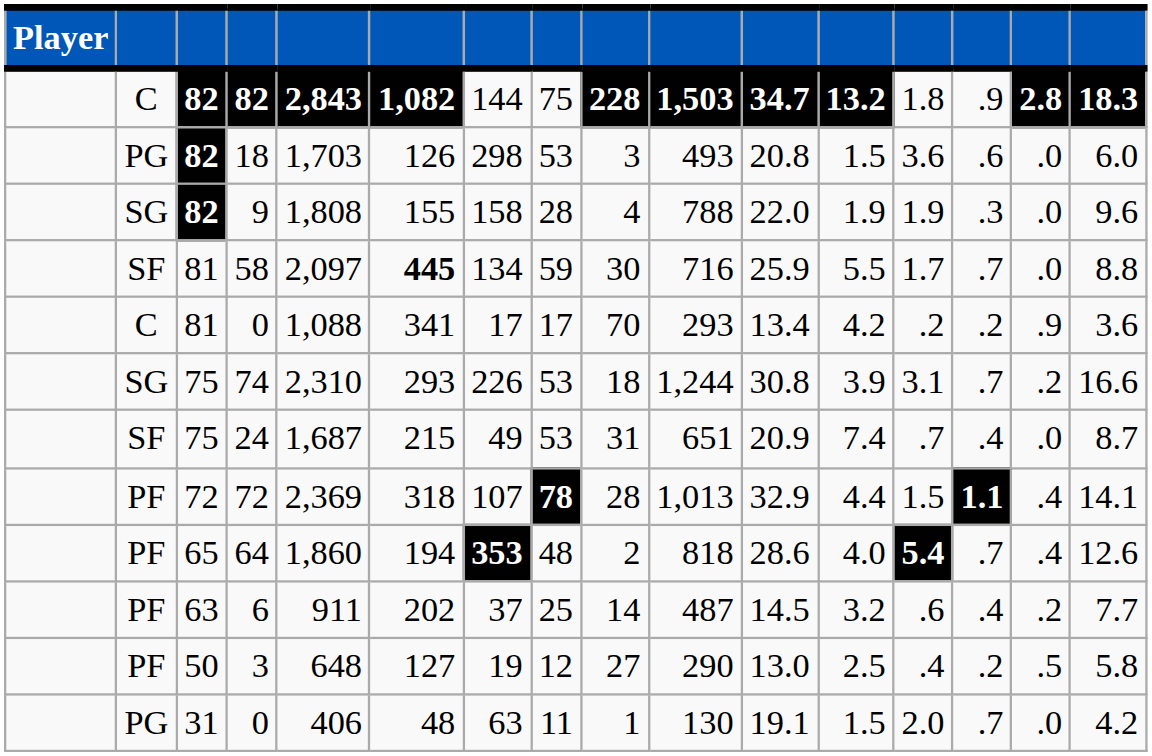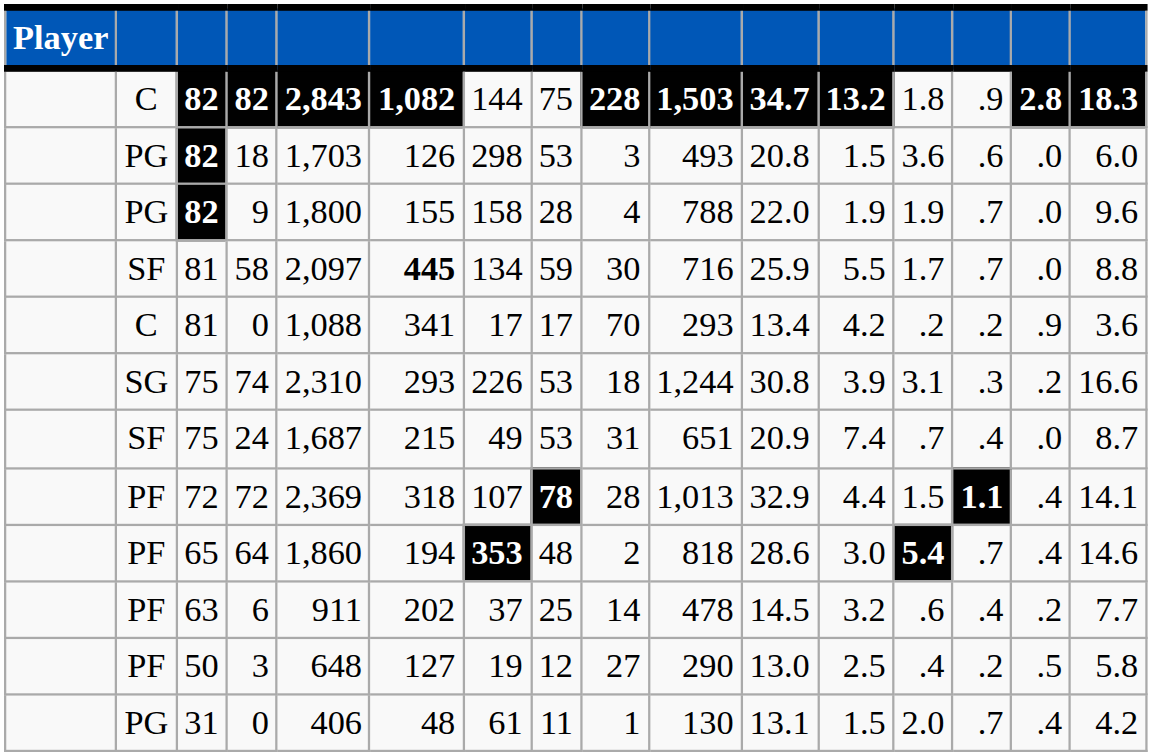 <table class="wikitable sortable" style="font-size: 95%; text-align:right;">
 <tr>
 <th style="background:#0057B7; color:#FFFFFF; border-top:#010101 3px solid; border-bottom:#010101 3px solid;">Player</th>
 <th style="background:#0057B7; color:#FFFFFF; border-top:#010101 3px solid; border-bottom:#010101 3px solid;"></th>
 <th style="background:#0057B7; color:#FFFFFF; border-top:#010101 3px solid; border-bottom:#010101 3px solid;"></th>
 <th style="background:#0057B7; color:#FFFFFF; border-top:#010101 3px solid; border-bottom:#010101 3px solid;"></th>
 <th style="background:#0057B7; color:#FFFFFF; border-top:#010101 3px solid; border-bottom:#010101 3px solid;"></th>
 <th style="background:#0057B7; color:#FFFFFF; border-top:#010101 3px solid; border-bottom:#010101 3px solid;"></th>
 <th style="background:#0057B7; color:#FFFFFF; border-top:#010101 3px solid; border-bottom:#010101 3px solid;"></th>
 <th style="background:#0057B7; color:#FFFFFF; border-top:#010101 3px solid; border-bottom:#010101 3px solid;"></th>
 <th style="background:#0057B7; color:#FFFFFF; border-top:#010101 3px solid; border-bottom:#010101 3px solid;"></th>
 <th style="background:#0057B7; color:#FFFFFF; border-top:#010101 3px solid; border-bottom:#010101 3px solid;"></th>
 <th style="background:#0057B7; color:#FFFFFF; border-top:#010101 3px solid; border-bottom:#010101 3px solid;"></th>
 <th style="background:#0057B7; color:#FFFFFF; border-top:#010101 3px solid; border-bottom:#010101 3px solid;"></th>
 <th style="background:#0057B7; color:#FFFFFF; border-top:#010101 3px solid; border-bottom:#010101 3px solid;"></th>
 <th style="background:#0057B7; color:#FFFFFF; border-top:#010101 3px solid; border-bottom:#010101 3px solid;"></th>
 <th style="background:#0057B7; color:#FFFFFF; border-top:#010101 3px solid; border-bottom:#010101 3px solid;"></th>
 <th style="background:#0057B7; color:#FFFFFF; border-top:#010101 3px solid; border-bottom:#010101 3px solid;"></th>
 </tr>
 <tr>
 <td style="text-align:left;"></td>
 <td style="text-align:center;">C</td>
 <td style="background:#010101; color:#FFFFFF;"><strong>82</strong></td>
 <td style="background:#010101; color:#FFFFFF;"><strong>82</strong></td>
 <td style="background:#010101; color:#FFFFFF;"><strong>2,843</strong></td>
 <td style="background:#010101; color:#FFFFFF;"><strong>1,082</strong></td>
 <td>144</td>
 <td>75</td>
 <td style="background:#010101; color:#FFFFFF;"><strong>228</strong></td>
 <td style="background:#010101; color:#FFFFFF;"><strong>1,503</strong></td>
 <td style="background:#010101; color:#FFFFFF;"><strong>34.7</strong></td>
 <td style="background:#010101; color:#FFFFFF;"><strong>13.2</strong></td>
 <td>1.8</td>
 <td>.9</td>
 <td style="background:#010101; color:#FFFFFF;"><strong>2.8</strong></td>
 <td style="background:#010101; color:#FFFFFF;"><strong>18.3</strong></td>
 </tr>
 <tr>
 <td style="text-align:left;"></td>
 <td style="text-align:center;">PG</td>
 <td style="background:#010101; color:#FFFFFF;"><strong>82</strong></td>
 <td>18</td>
 <td>1,703</td>
 <td>126</td>
 <td>298</td>
 <td>53</td>
 <td>3</td>
 <td>493</td>
 <td>20.8</td>
 <td>1.5</td>
 <td>3.6</td>
 <td>.6</td>
 <td>.0</td>
 <td>6.0</td>
 </tr>
 <tr>
 <td style="text-align:left;"></td>
-<td style="text-align:center;">SG</td>
+<td style="text-align:center;">PG</td>
 <td style="background:#010101; color:#FFFFFF;"><strong>82</strong></td>
 <td>9</td>
-<td>1,808</td>
+<td>1,800</td>
 <td>155</td>
 <td>158</td>
 <td>28</td>
 <td>4</td>
 <td>788</td>
 <td>22.0</td>
 <td>1.9</td>
 <td>1.9</td>
-<td>.3</td>
+<td>.7</td>
 <td>.0</td>
 <td>9.6</td>
 </tr>
 <tr>
 <td style="text-align:left;"></td>
 <td style="text-align:center;">SF</td>
 <td>81</td>
 <td>58</td>
 <td>2,097</td>
 <td><strong>445</strong></td>
 <td>134</td>
 <td>59</td>
 <td>30</td>
 <td>716</td>
 <td>25.9</td>
 <td>5.5</td>
 <td>1.7</td>
 <td>.7</td>
 <td>.0</td>
 <td>8.8</td>
 </tr>
 <tr>
 <td style="text-align:left;"></td>
 <td style="text-align:center;">C</td>
 <td>81</td>
 <td>0</td>
 <td>1,088</td>
 <td>341</td>
 <td>17</td>
 <td>17</td>
 <td>70</td>
 <td>293</td>
 <td>13.4</td>
 <td>4.2</td>
 <td>.2</td>
 <td>.2</td>
 <td>.9</td>
 <td>3.6</td>
 </tr>
 <tr>
 <td style="text-align:left;"></td>
 <td style="text-align:center;">SG</td>
 <td>75</td>
 <td>74</td>
 <td>2,310</td>
 <td>293</td>
 <td>226</td>
 <td>53</td>
 <td>18</td>
 <td>1,244</td>
 <td>30.8</td>
 <td>3.9</td>
 <td>3.1</td>
-<td>.7</td>
+<td>.3</td>
 <td>.2</td>
 <td>16.6</td>
 </tr>
 <tr>
 <td style="text-align:left;"></td>
 <td style="text-align:center;">SF</td>
 <td>75</td>
 <td>24</td>
 <td>1,687</td>
 <td>215</td>
 <td>49</td>
 <td>53</td>
 <td>31</td>
 <td>651</td>
 <td>20.9</td>
 <td>7.4</td>
 <td>.7</td>
 <td>.4</td>
 <td>.0</td>
 <td>8.7</td>
 </tr>
 <tr>
 <td style="text-align:left;"></td>
 <td style="text-align:center;">PF</td>
 <td>72</td>
 <td>72</td>
 <td>2,369</td>
 <td>318</td>
 <td>107</td>
 <td style="background:#010101; color:#FFFFFF;"><strong>78</strong></td>
 <td>28</td>
 <td>1,013</td>
 <td>32.9</td>
 <td>4.4</td>
 <td>1.5</td>
 <td style="background:#010101; color:#FFFFFF;"><strong>1.1</strong></td>
 <td>.4</td>
 <td>14.1</td>
 </tr>
 <tr>
 <td style="text-align:left;"></td>
 <td style="text-align:center;">PF</td>
 <td>65</td>
 <td>64</td>
 <td>1,860</td>
 <td>194</td>
 <td style="background:#010101; color:#FFFFFF;"><strong>353</strong></td>
 <td>48</td>
 <td>2</td>
 <td>818</td>
 <td>28.6</td>
-<td>4.0</td>
+<td>3.0</td>
 <td style="background:#010101; color:#FFFFFF;"><strong>5.4</strong></td>
 <td>.7</td>
 <td>.4</td>
-<td>12.6</td>
+<td>14.6</td>
 </tr>
 <tr>
 <td style="text-align:left;"></td>
 <td style="text-align:center;">PF</td>
 <td>63</td>
 <td>6</td>
 <td>911</td>
 <td>202</td>
 <td>37</td>
 <td>25</td>
 <td>14</td>
-<td>487</td>
+<td>478</td>
 <td>14.5</td>
 <td>3.2</td>
 <td>.6</td>
 <td>.4</td>
 <td>.2</td>
 <td>7.7</td>
 </tr>
 <tr>
 <td style="text-align:left;"></td>
 <td style="text-align:center;">PF</td>
 <td>50</td>
 <td>3</td>
 <td>648</td>
 <td>127</td>
 <td>19</td>
 <td>12</td>
 <td>27</td>
 <td>290</td>
 <td>13.0</td>
 <td>2.5</td>
 <td>.4</td>
 <td>.2</td>
 <td>.5</td>
 <td>5.8</td>
 </tr>
 <tr>
 <td style="text-align:left;"></td>
 <td style="text-align:center;">PG</td>
 <td>31</td>
 <td>0</td>
 <td>406</td>
 <td>48</td>
-<td>63</td>
+<td>61</td>
 <td>11</td>
 <td>1</td>
 <td>130</td>
-<td>19.1</td>
+<td>13.1</td>
 <td>1.5</td>
 <td>2.0</td>
 <td>.7</td>
-<td>.0</td>
+<td>.4</td>
 <td>4.2</td>
 </tr>
 </table>
